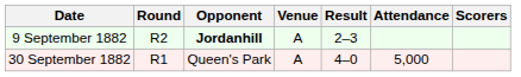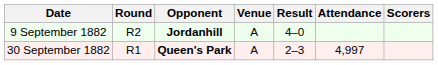 <table class="wikitable sortable" style="font-size:100%; text-align:center">
 <tr>
 <th>Date</th>
 <th>Round</th>
 <th>Opponent</th>
 <th>Venue</th>
 <th>Result</th>
 <th>Attendance</th>
 <th>Scorers</th>
 </tr>
 <tr bgcolor = "#EEFFEE">
 <td>9 September 1882</td>
 <td>R2</td>
 <td><strong>Jordanhill</strong></td>
 <td>A</td>
-<td>2–3</td>
+<td>4–0</td>
 <td></td>
 <td></td>
 </tr>
 <tr bgcolor = "#FFEEEE">
 <td>30 September 1882</td>
 <td>R1</td>
-<td>Queen's Park</td>
+<td><strong>Queen's Park</strong></td>
 <td>A</td>
-<td>4–0</td>
-<td>5,000</td>
+<td>2–3</td>
+<td>4,997</td>
 <td></td>
 </tr>
 </table>
